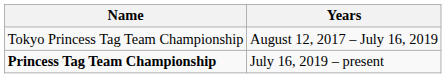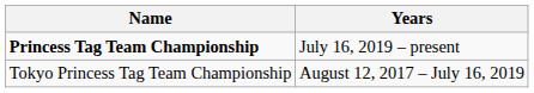 <table class="wikitable">
 <tr>
 <th>Name</th>
 <th>Years</th>
 </tr>
 <tr>
+<td><strong>Princess Tag Team Championship</strong></td>
+<td>July 16, 2019 – present</td>
+</tr>
+<tr>
 <td>Tokyo Princess Tag Team Championship</td>
 <td>August 12, 2017 – July 16, 2019</td>
 </tr>
-<tr>
-<td><strong>Princess Tag Team Championship</strong></td>
-<td>July 16, 2019 – present</td>
-</tr>
 </table>
